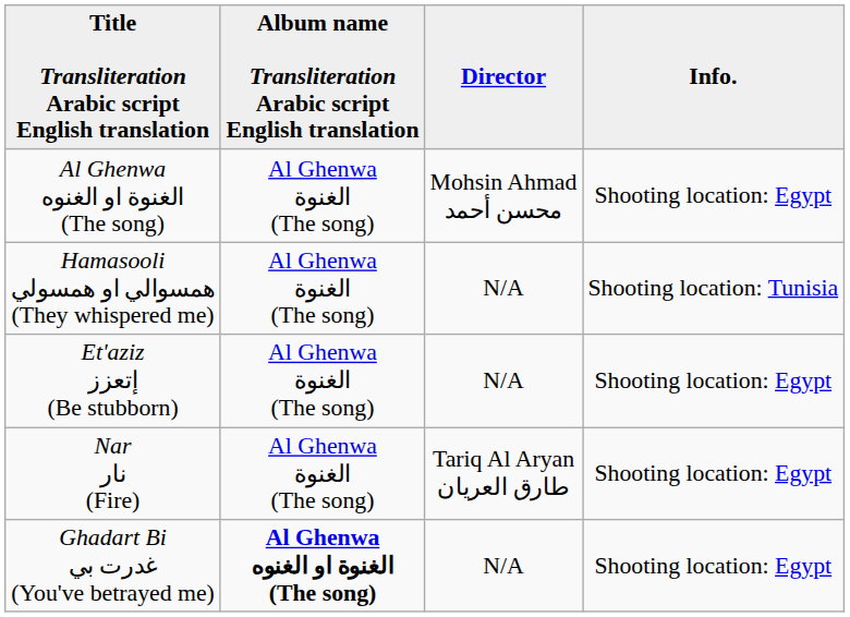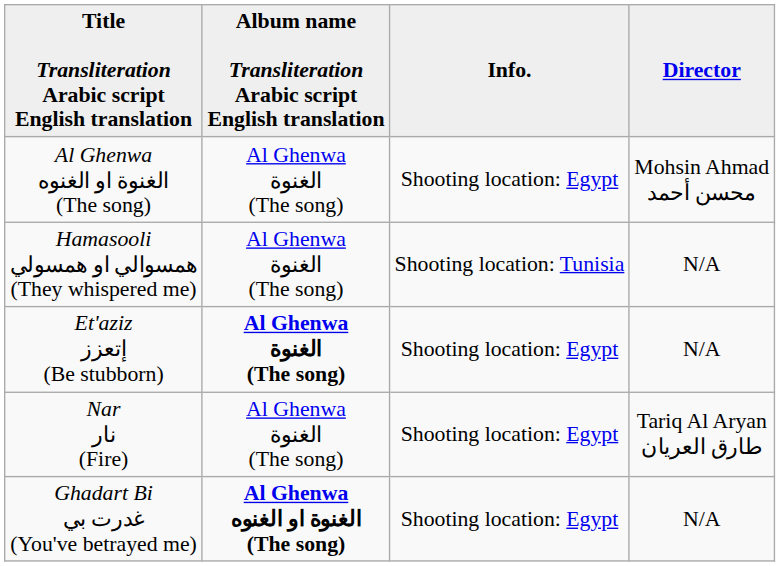 <table class="wikitable" style="text-align:center;">
 <tr>
 <th style="background:#efefef;">Title<br><br><em>Transliteration</em><br>Arabic script<br>English translation</th>
 <th style="background:#efefef;">Album name<br><br><em>Transliteration</em><br>Arabic script<br>English translation</th>
+<th style="background:#efefef;">Info.</th>
 <th style="background:#efefef;"><a href='#'>Director</a></th>
-<th style="background:#efefef;">Info.</th>
 </tr>
 <tr>
 <td><em>Al Ghenwa</em><br>الغنوة او الغنوه<br>(The song)</td>
 <td><a href='#'>Al Ghenwa</a><br>الغنوة<br>(The song)</td>
+<td>Shooting location: <a href='#'>Egypt</a></td>
 <td>Mohsin Ahmad<br>محسن أحمد</td>
-<td>Shooting location: <a href='#'>Egypt</a></td>
 </tr>
 <tr>
 <td><em>Hamasooli</em><br>همسوالي او همسولي<br>(They whispered me)</td>
 <td><a href='#'>Al Ghenwa</a><br>الغنوة<br>(The song)</td>
+<td>Shooting location: <a href='#'>Tunisia</a></td>
 <td>N/A</td>
-<td>Shooting location: <a href='#'>Tunisia</a></td>
 </tr>
 <tr>
 <td><em>Et'aziz</em><br>إتعزز<br>(Be stubborn)</td>
-<td><a href='#'>Al Ghenwa</a><br>الغنوة<br>(The song)</td>
+<td><strong><a href='#'>Al Ghenwa</a><br>الغنوة<br>(The song)</strong></td>
+<td>Shooting location: <a href='#'>Egypt</a></td>
 <td>N/A</td>
-<td>Shooting location: <a href='#'>Egypt</a></td>
 </tr>
 <tr>
 <td><em>Nar</em><br>نار<br>(Fire)</td>
 <td><a href='#'>Al Ghenwa</a><br>الغنوة<br>(The song)</td>
+<td>Shooting location: <a href='#'>Egypt</a></td>
 <td>Tariq Al Aryan<br>طارق العريان</td>
-<td>Shooting location: <a href='#'>Egypt</a></td>
 </tr>
 <tr>
 <td><em>Ghadart Bi</em><br>غدرت بي<br>(You've betrayed me)</td>
 <td><strong><a href='#'>Al Ghenwa</a><br>الغنوة او الغنوه<br>(The song)</strong></td>
+<td>Shooting location: <a href='#'>Egypt</a></td>
 <td>N/A</td>
-<td>Shooting location: <a href='#'>Egypt</a></td>
 </tr>
 </table>
